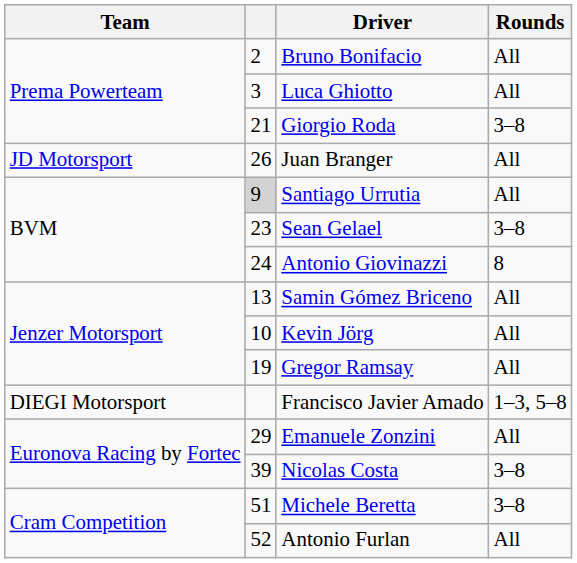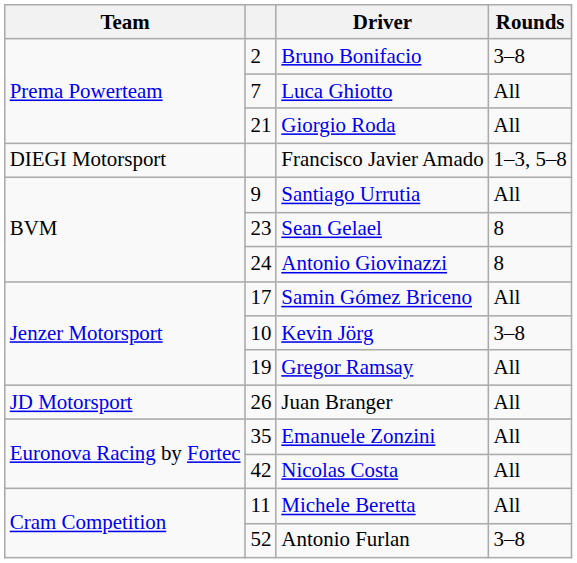 <table class="wikitable" style="font-size: 85%;">
 <tr>
 <th>Team</th>
 <th></th>
 <th>Driver</th>
 <th>Rounds</th>
 </tr>
 <tr>
 <td rowspan=3> <a href='#'>Prema Powerteam</a></td>
 <td>2</td>
 <td> <a href='#'>Bruno Bonifacio</a></td>
-<td>All</td>
+<td>3–8</td>
 </tr>
 <tr>
-<td>3</td>
+<td>7</td>
 <td> <a href='#'>Luca Ghiotto</a></td>
 <td>All</td>
 </tr>
 <tr>
 <td>21</td>
 <td> <a href='#'>Giorgio Roda</a></td>
-<td>3–8</td>
-</tr>
-<tr>
-<td> <a href='#'>JD Motorsport</a></td>
-<td>26</td>
-<td> Juan Branger</td>
-<td>All</td>
-</tr>
-<tr>
-<td rowspan=3> BVM</td>
-<td style="background: lightgrey;">9</td>
-<td> <a href='#'>Santiago Urrutia</a></td>
-<td>All</td>
-</tr>
-<tr>
-<td>23</td>
-<td> <a href='#'>Sean Gelael</a></td>
-<td>3–8</td>
-</tr>
-<tr>
-<td>24</td>
-<td> <a href='#'>Antonio Giovinazzi</a></td>
-<td>8</td>
-</tr>
-<tr>
-<td rowspan=3> <a href='#'>Jenzer Motorsport</a></td>
-<td>13</td>
-<td nowrap> <a href='#'>Samin Gómez Briceno</a></td>
-<td>All</td>
-</tr>
-<tr>
-<td>10</td>
-<td> <a href='#'>Kevin Jörg</a></td>
-<td>All</td>
-</tr>
-<tr>
-<td>19</td>
-<td> <a href='#'>Gregor Ramsay</a></td>
 <td>All</td>
 </tr>
 <tr>
 <td> DIEGI Motorsport</td>
 <td></td>
 <td nowrap> Francisco Javier Amado</td>
 <td nowrap>1–3, 5–8</td>
 </tr>
 <tr>
+<td rowspan=3> BVM</td>
+<td>9</td>
+<td> <a href='#'>Santiago Urrutia</a></td>
+<td>All</td>
+</tr>
+<tr>
+<td>23</td>
+<td> <a href='#'>Sean Gelael</a></td>
+<td>8</td>
+</tr>
+<tr>
+<td>24</td>
+<td> <a href='#'>Antonio Giovinazzi</a></td>
+<td>8</td>
+</tr>
+<tr>
+<td rowspan=3> <a href='#'>Jenzer Motorsport</a></td>
+<td>17</td>
+<td nowrap> <a href='#'>Samin Gómez Briceno</a></td>
+<td>All</td>
+</tr>
+<tr>
+<td>10</td>
+<td> <a href='#'>Kevin Jörg</a></td>
+<td>3–8</td>
+</tr>
+<tr>
+<td>19</td>
+<td> <a href='#'>Gregor Ramsay</a></td>
+<td>All</td>
+</tr>
+<tr>
+<td> <a href='#'>JD Motorsport</a></td>
+<td>26</td>
+<td> Juan Branger</td>
+<td>All</td>
+</tr>
+<tr>
 <td rowspan=2 nowrap> <a href='#'>Euronova Racing</a> by <a href='#'>Fortec</a></td>
-<td>29</td>
+<td>35</td>
 <td> <a href='#'>Emanuele Zonzini</a></td>
 <td>All</td>
 </tr>
 <tr>
-<td>39</td>
+<td>42</td>
 <td> <a href='#'>Nicolas Costa</a></td>
-<td>3–8</td>
+<td>All</td>
 </tr>
 <tr>
 <td rowspan=2> <a href='#'>Cram Competition</a></td>
-<td>51</td>
+<td>11</td>
 <td> <a href='#'>Michele Beretta</a></td>
-<td>3–8</td>
+<td>All</td>
 </tr>
 <tr>
 <td>52</td>
 <td> Antonio Furlan</td>
-<td>All</td>
+<td>3–8</td>
 </tr>
 </table>
